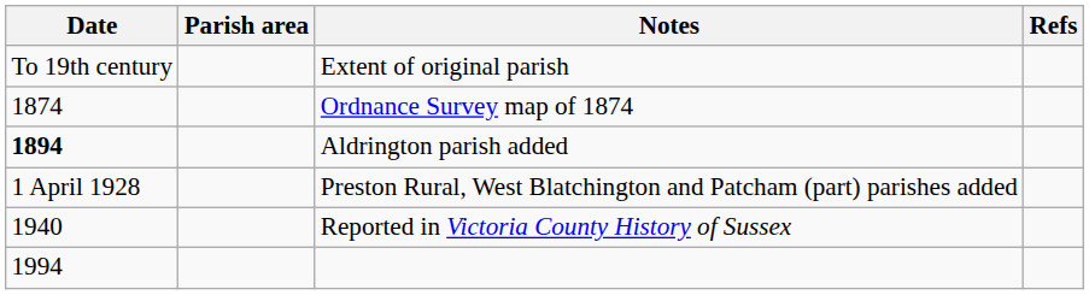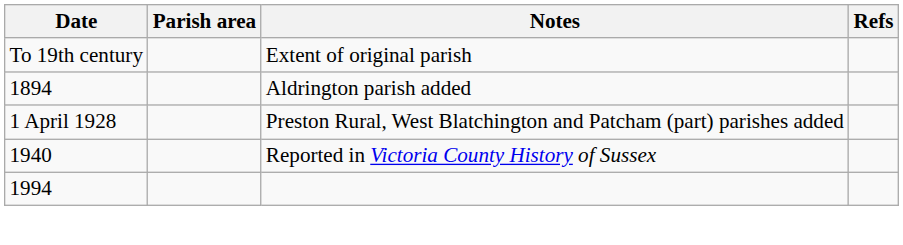 <table class="wikitable" align=center>
 <tr>
 <th>Date</th>
 <th>Parish area</th>
 <th>Notes</th>
 <th>Refs</th>
 </tr>
 <tr>
 <td>To 19th century</td>
 <td></td>
 <td>Extent of original parish</td>
 <td></td>
 </tr>
 <tr>
-<td>1874</td>
-<td></td>
-<td><a href='#'>Ordnance Survey</a> map of 1874</td>
-<td></td>
-</tr>
-<tr>
-<td><strong>1894</strong></td>
+<td>1894</td>
 <td></td>
 <td>Aldrington parish added</td>
 <td></td>
 </tr>
 <tr>
 <td>1 April 1928</td>
 <td></td>
 <td>Preston Rural, West Blatchington and Patcham (part) parishes added</td>
 <td></td>
 </tr>
 <tr>
 <td>1940</td>
 <td></td>
 <td>Reported in <em><a href='#'>Victoria County History</a> of Sussex</em></td>
 <td></td>
 </tr>
 <tr>
 <td>1994</td>
 <td></td>
 <td></td>
 <td></td>
 </tr>
 </table>
